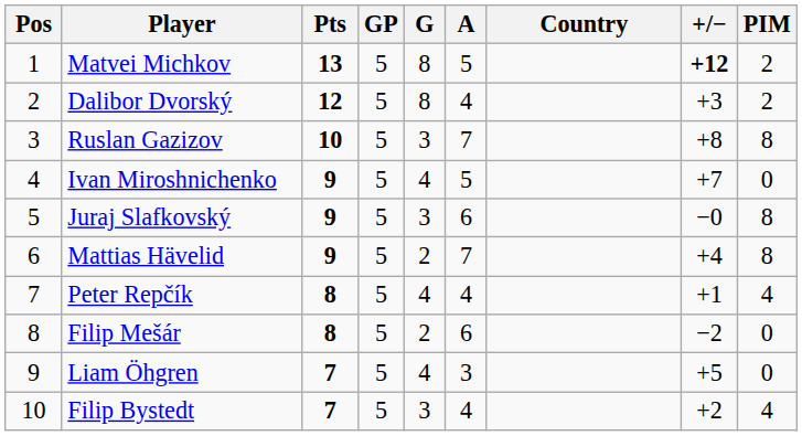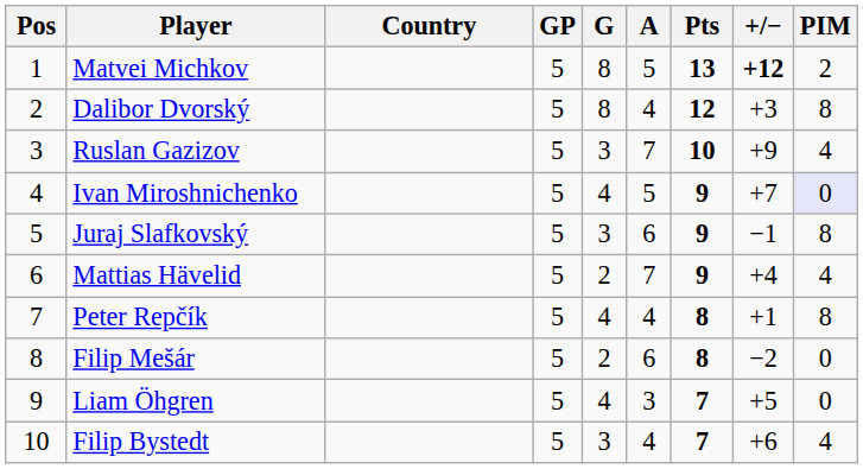 <table class="wikitable sortable" style="text-align: center;">
 <tr>
 <th width=30>Pos</th>
 <th width=150>Player</th>
-<th width=30>Pts</th>
+<th width=120>Country</th>
 <th width=20>GP</th>
 <th width=20>G</th>
 <th width=20>A</th>
-<th width=120>Country</th>
+<th width=30>Pts</th>
 <th width=30>+/−</th>
 <th width=30>PIM</th>
 </tr>
 <tr>
 <td>1</td>
 <td align=left><a href='#'>Matvei Michkov</a></td>
-<td><strong>13</strong></td>
+<td align=left></td>
 <td>5</td>
 <td>8</td>
 <td>5</td>
-<td align=left></td>
+<td><strong>13</strong></td>
 <td><strong>+12</strong></td>
 <td>2</td>
 </tr>
 <tr>
 <td>2</td>
 <td align=left><a href='#'>Dalibor Dvorský</a></td>
-<td><strong>12</strong></td>
+<td align=left></td>
 <td>5</td>
 <td>8</td>
 <td>4</td>
-<td align=left></td>
+<td><strong>12</strong></td>
 <td>+3</td>
-<td>2</td>
+<td>8</td>
 </tr>
 <tr>
 <td>3</td>
 <td align=left><a href='#'>Ruslan Gazizov</a></td>
-<td><strong>10</strong></td>
+<td align=left></td>
 <td>5</td>
 <td>3</td>
 <td>7</td>
-<td align=left></td>
-<td>+8</td>
-<td>8</td>
+<td><strong>10</strong></td>
+<td>+9</td>
+<td>4</td>
 </tr>
 <tr>
 <td>4</td>
 <td align=left><a href='#'>Ivan Miroshnichenko</a></td>
-<td><strong>9</strong></td>
+<td align=left></td>
 <td>5</td>
 <td>4</td>
 <td>5</td>
-<td align=left></td>
+<td><strong>9</strong></td>
 <td>+7</td>
-<td>0</td>
+<td style="background: lavender;">0</td>
 </tr>
 <tr>
 <td>5</td>
 <td align=left><a href='#'>Juraj Slafkovský</a></td>
-<td><strong>9</strong></td>
+<td align=left></td>
 <td>5</td>
 <td>3</td>
 <td>6</td>
-<td align=left></td>
-<td>−0</td>
+<td><strong>9</strong></td>
+<td>−1</td>
 <td>8</td>
 </tr>
 <tr>
 <td>6</td>
 <td align=left><a href='#'>Mattias Hävelid</a></td>
-<td><strong>9</strong></td>
+<td align=left></td>
 <td>5</td>
 <td>2</td>
 <td>7</td>
-<td align=left></td>
+<td><strong>9</strong></td>
 <td>+4</td>
-<td>8</td>
+<td>4</td>
 </tr>
 <tr>
 <td>7</td>
 <td align=left><a href='#'>Peter Repčík</a></td>
-<td><strong>8</strong></td>
+<td align=left></td>
 <td>5</td>
 <td>4</td>
 <td>4</td>
-<td align=left></td>
+<td><strong>8</strong></td>
 <td>+1</td>
-<td>4</td>
+<td>8</td>
 </tr>
 <tr>
 <td>8</td>
 <td align=left><a href='#'>Filip Mešár</a></td>
-<td><strong>8</strong></td>
+<td align=left></td>
 <td>5</td>
 <td>2</td>
 <td>6</td>
-<td align=left></td>
+<td><strong>8</strong></td>
 <td>−2</td>
 <td>0</td>
 </tr>
 <tr>
 <td>9</td>
 <td align=left><a href='#'>Liam Öhgren</a></td>
-<td><strong>7</strong></td>
+<td align=left></td>
 <td>5</td>
 <td>4</td>
 <td>3</td>
-<td align=left></td>
+<td><strong>7</strong></td>
 <td>+5</td>
 <td>0</td>
 </tr>
 <tr>
 <td>10</td>
 <td align=left><a href='#'>Filip Bystedt</a></td>
-<td><strong>7</strong></td>
+<td align=left></td>
 <td>5</td>
 <td>3</td>
 <td>4</td>
-<td align=left></td>
-<td>+2</td>
+<td><strong>7</strong></td>
+<td>+6</td>
 <td>4</td>
 </tr>
 </table>
